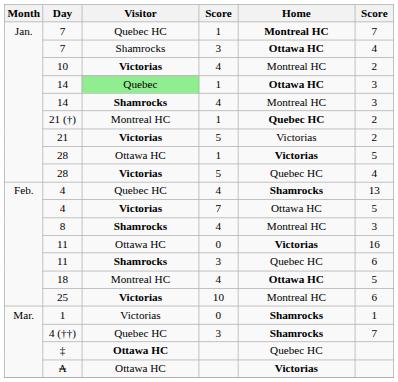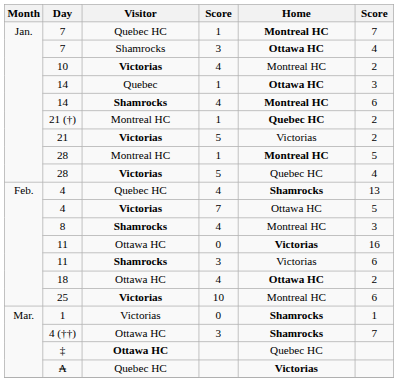 <table class="wikitable" style="text-align:center;">
 <tr>
 <th style="width:3em">Month</th>
 <th style="width:3em">Day</th>
 <th style="width:10em">Visitor</th>
 <th style="width:3em">Score</th>
 <th style="width:10em">Home</th>
 <th style="width:3em">Score</th>
 </tr>
 <tr>
 <td rowspan=9 valign=top>Jan.</td>
 <td>7</td>
 <td>Quebec HC</td>
 <td>1</td>
 <td><strong>Montreal HC</strong></td>
 <td>7</td>
 </tr>
 <tr>
 <td>7</td>
 <td>Shamrocks</td>
 <td>3</td>
 <td><strong>Ottawa HC</strong></td>
 <td>4</td>
 </tr>
 <tr>
 <td>10</td>
 <td><strong>Victorias</strong></td>
 <td>4</td>
 <td>Montreal HC</td>
 <td>2</td>
 </tr>
 <tr>
 <td>14</td>
-<td style="background: lightgreen;">Quebec</td>
+<td>Quebec</td>
 <td>1</td>
 <td><strong>Ottawa HC</strong></td>
 <td>3</td>
 </tr>
 <tr>
 <td>14</td>
 <td><strong>Shamrocks</strong></td>
 <td>4</td>
-<td>Montreal HC</td>
-<td>3</td>
+<td><strong>Montreal HC</strong></td>
+<td>6</td>
 </tr>
 <tr>
 <td>21 (†)</td>
 <td>Montreal HC</td>
 <td>1</td>
 <td><strong>Quebec HC</strong></td>
 <td>2</td>
 </tr>
 <tr>
 <td>21</td>
 <td><strong>Victorias</strong></td>
 <td>5</td>
 <td>Victorias</td>
 <td>2</td>
 </tr>
 <tr>
 <td>28</td>
-<td>Ottawa HC</td>
+<td>Montreal HC</td>
 <td>1</td>
-<td><strong>Victorias</strong></td>
+<td><strong>Montreal HC</strong></td>
 <td>5</td>
 </tr>
 <tr>
 <td>28</td>
 <td><strong>Victorias</strong></td>
 <td>5</td>
 <td>Quebec HC</td>
 <td>4</td>
 </tr>
 <tr>
 <td rowspan=7 valign=top>Feb.</td>
 <td>4</td>
 <td>Quebec HC</td>
 <td>4</td>
 <td><strong>Shamrocks</strong></td>
 <td>13</td>
 </tr>
 <tr>
 <td>4</td>
 <td><strong>Victorias</strong></td>
 <td>7</td>
 <td>Ottawa HC</td>
 <td>5</td>
 </tr>
 <tr>
 <td>8</td>
 <td><strong>Shamrocks</strong></td>
 <td>4</td>
 <td>Montreal HC</td>
 <td>3</td>
 </tr>
 <tr>
 <td>11</td>
 <td>Ottawa HC</td>
 <td>0</td>
 <td><strong>Victorias</strong></td>
 <td>16</td>
 </tr>
 <tr>
 <td>11</td>
 <td><strong>Shamrocks</strong></td>
 <td>3</td>
-<td>Quebec HC</td>
+<td>Victorias</td>
 <td>6</td>
 </tr>
 <tr>
 <td>18</td>
-<td>Montreal HC</td>
+<td>Ottawa HC</td>
 <td>4</td>
 <td><strong>Ottawa HC</strong></td>
-<td>5</td>
+<td>2</td>
 </tr>
 <tr>
 <td>25</td>
 <td><strong>Victorias</strong></td>
 <td>10</td>
 <td>Montreal HC</td>
 <td>6</td>
 </tr>
 <tr>
 <td rowspan=4 valign=top>Mar.</td>
 <td>1</td>
 <td>Victorias</td>
 <td>0</td>
 <td><strong>Shamrocks</strong></td>
 <td>1</td>
 </tr>
 <tr>
 <td>4 (††)</td>
-<td>Quebec HC</td>
+<td>Ottawa HC</td>
 <td>3</td>
 <td><strong>Shamrocks</strong></td>
 <td>7</td>
 </tr>
 <tr>
 <td>‡</td>
 <td><strong>Ottawa HC</strong></td>
 <td></td>
 <td>Quebec HC</td>
 <td></td>
 </tr>
 <tr>
 <td>₳</td>
-<td>Ottawa HC</td>
+<td>Quebec HC</td>
 <td></td>
 <td><strong>Victorias</strong></td>
 <td></td>
 </tr>
 <tr>
 </tr>
 </table>
